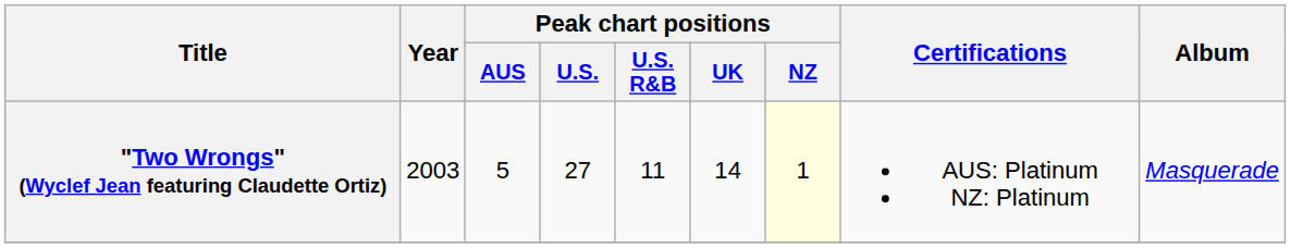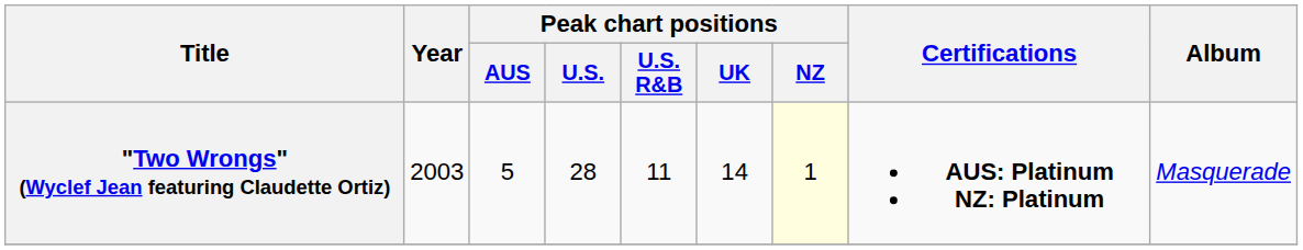 <table class="wikitable plainrowheaders" style="text-align:center;">
 <tr>
 <th scope="col" rowspan="2" style="width:16em;">Title</th>
 <th scope="col" rowspan="2">Year</th>
 <th scope="col" colspan="5">Peak chart positions</th>
 <th scope="col" rowspan="2" style="width:12em;"><a href='#'>Certifications</a></th>
 <th scope="col" rowspan="2">Album</th>
 </tr>
 <tr>
 <th scope="col" style="width:3em; font-size:90%;"><a href='#'>AUS</a></th>
 <th scope="col" style="width:3em; font-size:90%;"><a href='#'>U.S.</a></th>
 <th scope="col" style="width:3em; font-size:90%;"><a href='#'>U.S. R&B</a></th>
 <th scope="col" style="width:3em; font-size:90%;"><a href='#'>UK</a></th>
 <th scope="col" style="width:3em; font-size:90%;"><a href='#'>NZ</a></th>
 </tr>
 <tr>
 <th scope="row">"<a href='#'>Two Wrongs</a>" <br><small>(<a href='#'>Wyclef Jean</a> featuring Claudette Ortiz)</small></th>
 <td rowspan="1">2003</td>
 <td>5</td>
-<td>27</td>
+<td>28</td>
 <td>11</td>
 <td>14</td>
 <td style="background: lightyellow;">1</td>
-<td><br><ul><li>AUS: Platinum</li><li>NZ: Platinum</li></ul></td>
+<td><strong><br><ul><li>AUS: Platinum</li><li>NZ: Platinum</li></ul></strong></td>
 <td><em><a href='#'>Masquerade</a></em></td>
 </tr>
 <tr>
 </tr>
 </table>
